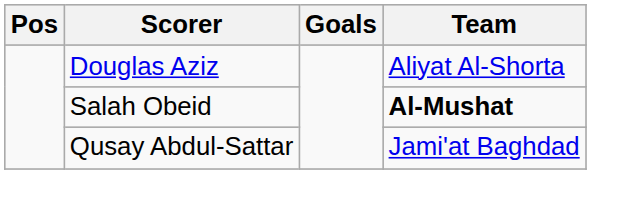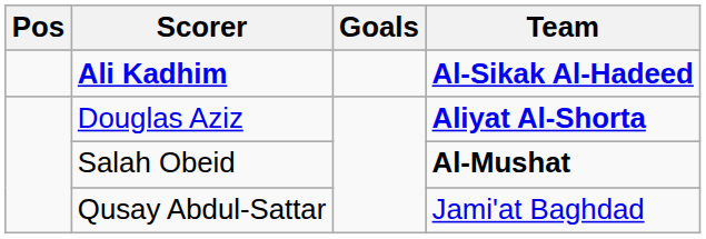 <table class="wikitable">
 <tr>
 <th>Pos</th>
 <th>Scorer</th>
 <th>Goals</th>
 <th>Team</th>
 </tr>
 <tr>
+<td></td>
+<td><strong><a href='#'>Ali Kadhim</a></strong></td>
+<td></td>
+<td><strong><a href='#'>Al-Sikak Al-Hadeed</a></strong></td>
+</tr>
+<tr>
 <td rowspan=3></td>
 <td><a href='#'>Douglas Aziz</a></td>
 <td rowspan=3></td>
-<td><a href='#'>Aliyat Al-Shorta</a></td>
+<td><strong><a href='#'>Aliyat Al-Shorta</a></strong></td>
 </tr>
 <tr>
 <td>Salah Obeid</td>
 <td><strong>Al-Mushat</strong></td>
 </tr>
 <tr>
 <td>Qusay Abdul-Sattar</td>
 <td><a href='#'>Jami'at Baghdad</a></td>
 </tr>
 </table>
